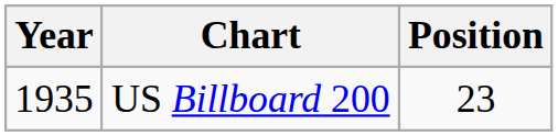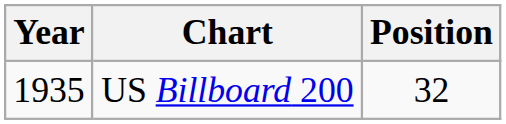 <table class="wikitable">
 <tr>
 <th>Year</th>
 <th>Chart</th>
 <th>Position</th>
 </tr>
 <tr>
 <td>1935</td>
 <td>US <a href='#'><em>Billboard</em> 200</a></td>
-<td style="text-align:center;">23</td>
+<td style="text-align:center;">32</td>
 </tr>
 </table>
